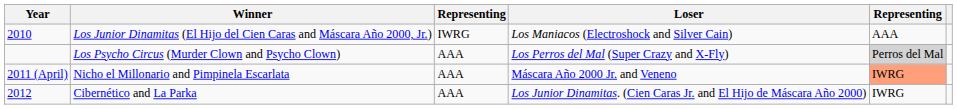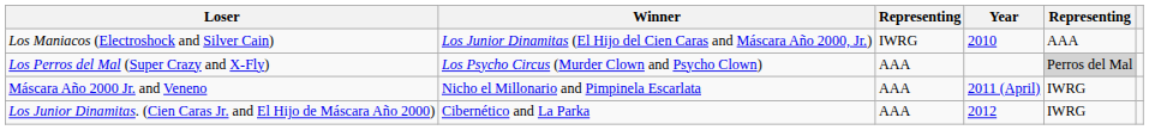 <table style="font-size: 85%; text-align: left;" class="wikitable sortable">
 <tr>
-<th>Year</th>
+<th>Loser</th>
 <th>Winner</th>
 <th>Representing</th>
-<th>Loser</th>
+<th>Year</th>
 <th>Representing</th>
 <th class="unsortable"></th>
 </tr>
 <tr>
-<td><a href='#'>2010</a></td>
+<td><em>Los Maniacos</em> (<a href='#'>Electroshock</a> and <a href='#'>Silver Cain</a>)</td>
 <td><em><a href='#'>Los Junior Dinamitas</a></em> (<a href='#'>El Hijo del Cien Caras</a> and <a href='#'>Máscara Año 2000, Jr.</a>)</td>
 <td>IWRG</td>
-<td><em>Los Maniacos</em> (<a href='#'>Electroshock</a> and <a href='#'>Silver Cain</a>)</td>
+<td><a href='#'>2010</a></td>
 <td>AAA</td>
 <td></td>
 </tr>
 <tr>
-<td></td>
+<td><em><a href='#'>Los Perros del Mal</a></em> (<a href='#'>Super Crazy</a> and <a href='#'>X-Fly</a>)</td>
 <td><em><a href='#'>Los Psycho Circus</a></em> (<a href='#'>Murder Clown</a> and <a href='#'>Psycho Clown</a>)</td>
 <td>AAA</td>
-<td><em><a href='#'>Los Perros del Mal</a></em> (<a href='#'>Super Crazy</a> and <a href='#'>X-Fly</a>)</td>
+<td></td>
 <td style="background: lightgrey;">Perros del Mal</td>
 <td></td>
 </tr>
 <tr>
-<td><a href='#'>2011 (April)</a></td>
+<td><a href='#'>Máscara Año 2000 Jr.</a> and <a href='#'>Veneno</a></td>
 <td><a href='#'>Nicho el Millonario</a> and <a href='#'>Pimpinela Escarlata</a></td>
 <td>AAA</td>
-<td><a href='#'>Máscara Año 2000 Jr.</a> and <a href='#'>Veneno</a></td>
-<td style="background: lightsalmon;">IWRG</td>
+<td><a href='#'>2011 (April)</a></td>
+<td>IWRG</td>
 <td></td>
 </tr>
 <tr>
-<td><a href='#'>2012</a></td>
+<td><em><a href='#'>Los Junior Dinamitas</a></em>. (<a href='#'>Cien Caras Jr.</a> and <a href='#'>El Hijo de Máscara Año 2000</a>)</td>
 <td><a href='#'>Cibernético</a> and <a href='#'>La Parka</a></td>
 <td>AAA</td>
-<td><em><a href='#'>Los Junior Dinamitas</a></em>. (<a href='#'>Cien Caras Jr.</a> and <a href='#'>El Hijo de Máscara Año 2000</a>)</td>
+<td><a href='#'>2012</a></td>
 <td>IWRG</td>
 <td></td>
 </tr>
 </table>
